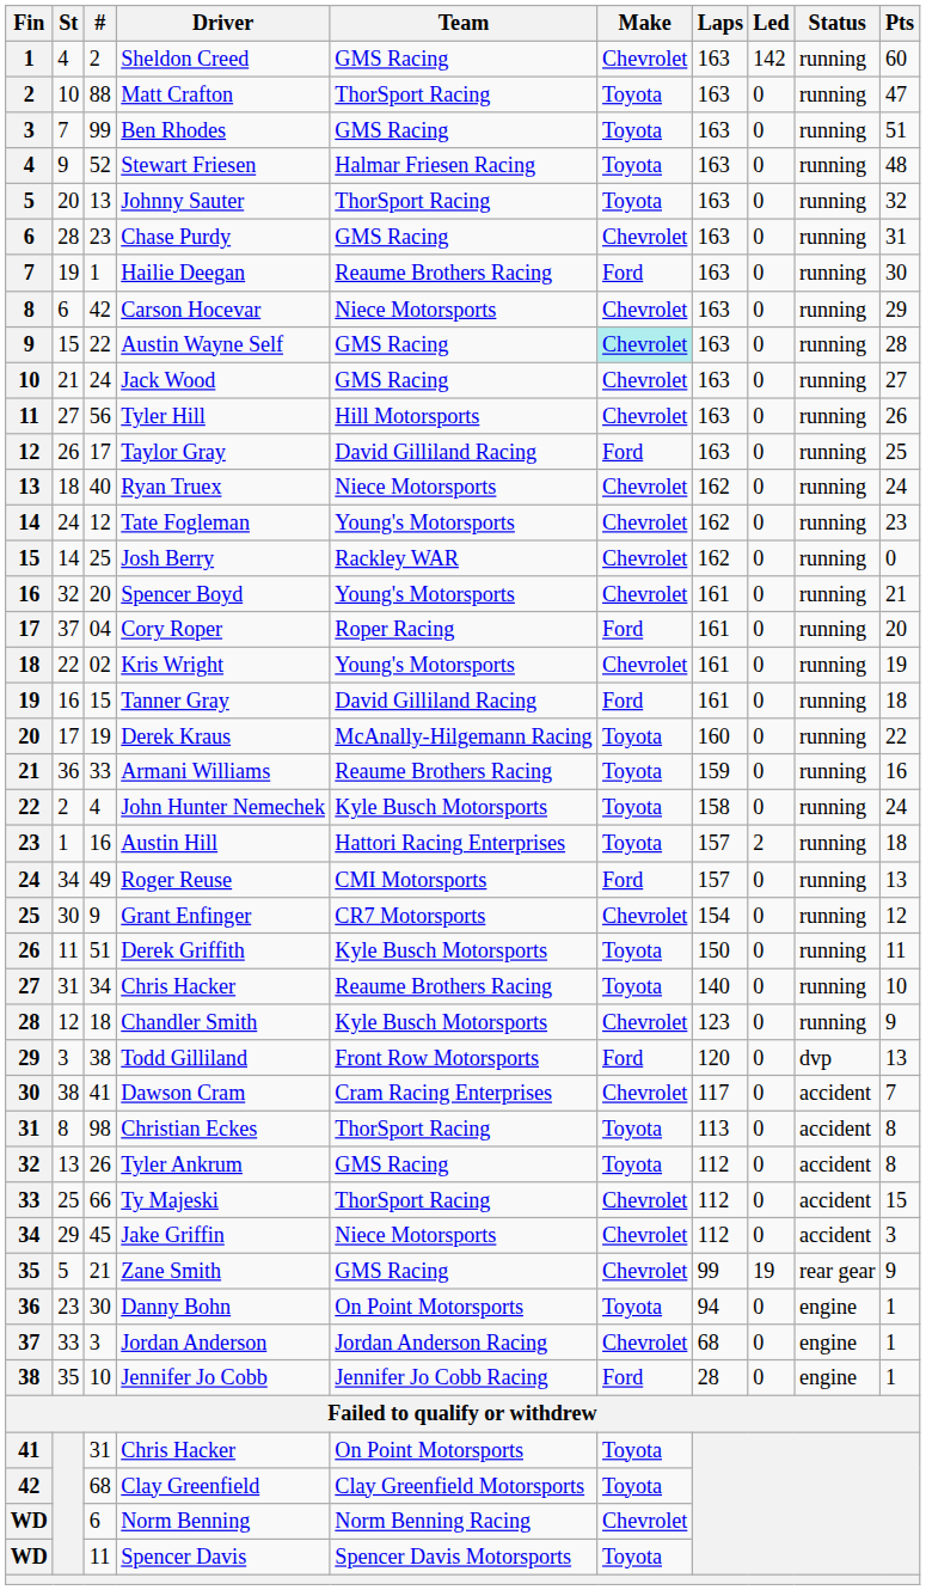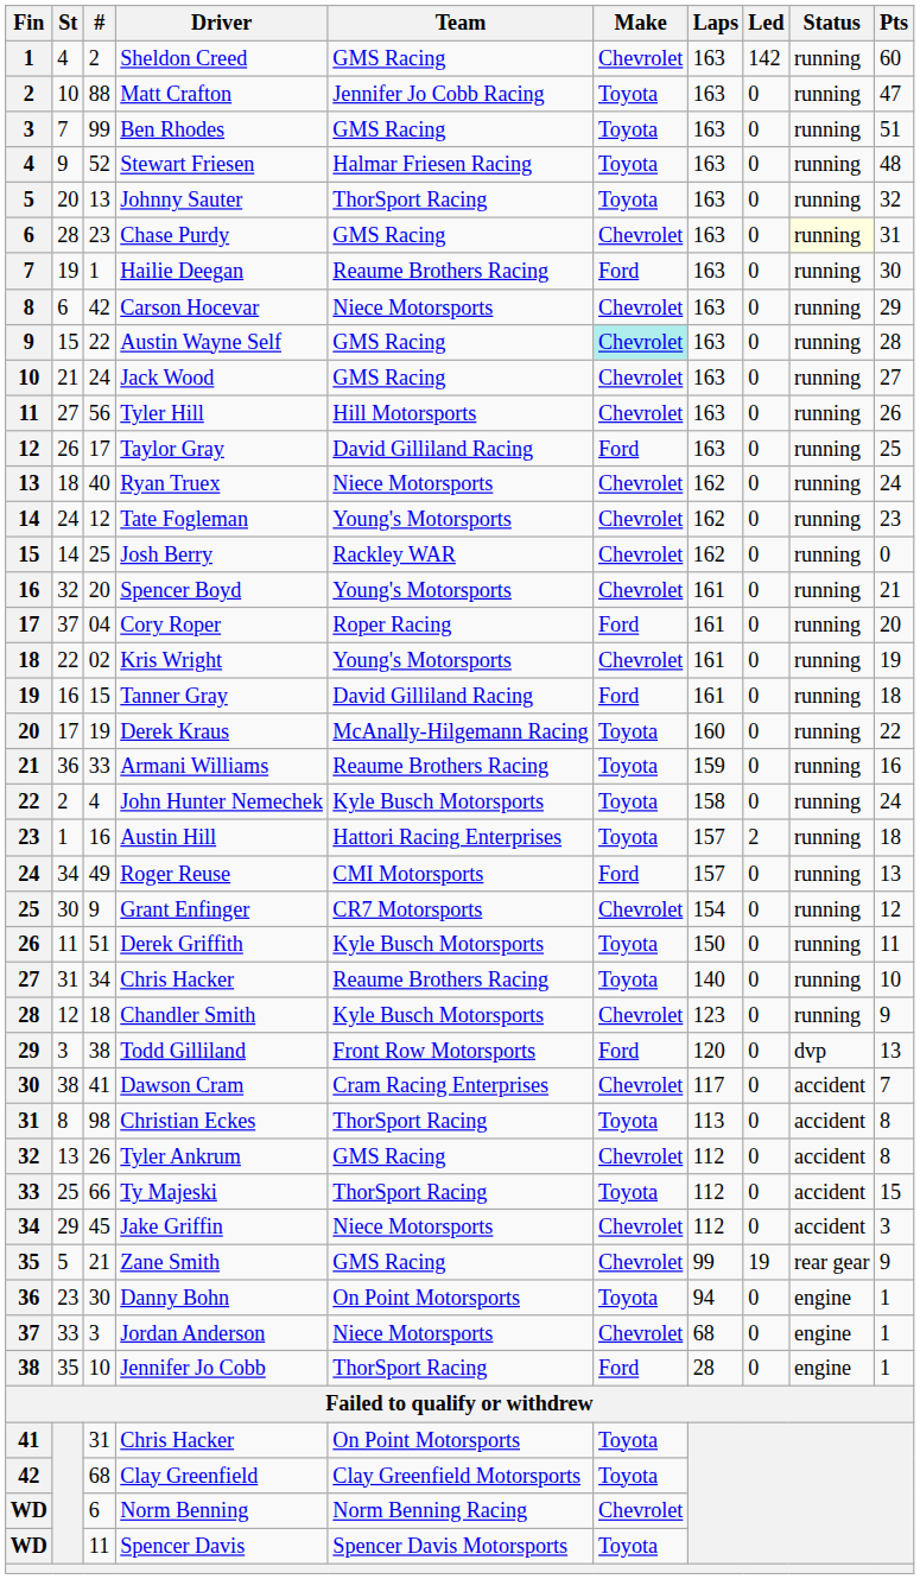 <table class="wikitable" style="font-size:95%">
 <tr>
 <th>Fin</th>
 <th>St</th>
 <th>#</th>
 <th>Driver</th>
 <th>Team</th>
 <th>Make</th>
 <th>Laps</th>
 <th>Led</th>
 <th>Status</th>
 <th>Pts</th>
 </tr>
 <tr>
 <th>1</th>
 <td>4</td>
 <td>2</td>
 <td><a href='#'>Sheldon Creed</a></td>
 <td><a href='#'>GMS Racing</a></td>
 <td><a href='#'>Chevrolet</a></td>
 <td>163</td>
 <td>142</td>
 <td>running</td>
 <td>60</td>
 </tr>
 <tr>
 <th>2</th>
 <td>10</td>
 <td>88</td>
 <td><a href='#'>Matt Crafton</a></td>
-<td><a href='#'>ThorSport Racing</a></td>
+<td><a href='#'>Jennifer Jo Cobb Racing</a></td>
 <td><a href='#'>Toyota</a></td>
 <td>163</td>
 <td>0</td>
 <td>running</td>
 <td>47</td>
 </tr>
 <tr>
 <th>3</th>
 <td>7</td>
 <td>99</td>
 <td><a href='#'>Ben Rhodes</a></td>
 <td><a href='#'>GMS Racing</a></td>
 <td><a href='#'>Toyota</a></td>
 <td>163</td>
 <td>0</td>
 <td>running</td>
 <td>51</td>
 </tr>
 <tr>
 <th>4</th>
 <td>9</td>
 <td>52</td>
 <td><a href='#'>Stewart Friesen</a></td>
 <td><a href='#'>Halmar Friesen Racing</a></td>
 <td><a href='#'>Toyota</a></td>
 <td>163</td>
 <td>0</td>
 <td>running</td>
 <td>48</td>
 </tr>
 <tr>
 <th>5</th>
 <td>20</td>
 <td>13</td>
 <td><a href='#'>Johnny Sauter</a></td>
 <td><a href='#'>ThorSport Racing</a></td>
 <td><a href='#'>Toyota</a></td>
 <td>163</td>
 <td>0</td>
 <td>running</td>
 <td>32</td>
 </tr>
 <tr>
 <th>6</th>
 <td>28</td>
 <td>23</td>
 <td><a href='#'>Chase Purdy</a></td>
 <td><a href='#'>GMS Racing</a></td>
 <td><a href='#'>Chevrolet</a></td>
 <td>163</td>
 <td>0</td>
-<td>running</td>
+<td style="background: lightyellow;">running</td>
 <td>31</td>
 </tr>
 <tr>
 <th>7</th>
 <td>19</td>
 <td>1</td>
 <td><a href='#'>Hailie Deegan</a></td>
 <td><a href='#'>Reaume Brothers Racing</a></td>
 <td><a href='#'>Ford</a></td>
 <td>163</td>
 <td>0</td>
 <td>running</td>
 <td>30</td>
 </tr>
 <tr>
 <th>8</th>
 <td>6</td>
 <td>42</td>
 <td><a href='#'>Carson Hocevar</a></td>
 <td><a href='#'>Niece Motorsports</a></td>
 <td><a href='#'>Chevrolet</a></td>
 <td>163</td>
 <td>0</td>
 <td>running</td>
 <td>29</td>
 </tr>
 <tr>
 <th>9</th>
 <td>15</td>
 <td>22</td>
 <td><a href='#'>Austin Wayne Self</a></td>
 <td><a href='#'>GMS Racing</a></td>
 <td style="background: paleturquoise;"><a href='#'>Chevrolet</a></td>
 <td>163</td>
 <td>0</td>
 <td>running</td>
 <td>28</td>
 </tr>
 <tr>
 <th>10</th>
 <td>21</td>
 <td>24</td>
 <td><a href='#'>Jack Wood</a></td>
 <td><a href='#'>GMS Racing</a></td>
 <td><a href='#'>Chevrolet</a></td>
 <td>163</td>
 <td>0</td>
 <td>running</td>
 <td>27</td>
 </tr>
 <tr>
 <th>11</th>
 <td>27</td>
 <td>56</td>
 <td><a href='#'>Tyler Hill</a></td>
 <td><a href='#'>Hill Motorsports</a></td>
 <td><a href='#'>Chevrolet</a></td>
 <td>163</td>
 <td>0</td>
 <td>running</td>
 <td>26</td>
 </tr>
 <tr>
 <th>12</th>
 <td>26</td>
 <td>17</td>
 <td><a href='#'>Taylor Gray</a></td>
 <td><a href='#'>David Gilliland Racing</a></td>
 <td><a href='#'>Ford</a></td>
 <td>163</td>
 <td>0</td>
 <td>running</td>
 <td>25</td>
 </tr>
 <tr>
 <th>13</th>
 <td>18</td>
 <td>40</td>
 <td><a href='#'>Ryan Truex</a></td>
 <td><a href='#'>Niece Motorsports</a></td>
 <td><a href='#'>Chevrolet</a></td>
 <td>162</td>
 <td>0</td>
 <td>running</td>
 <td>24</td>
 </tr>
 <tr>
 <th>14</th>
 <td>24</td>
 <td>12</td>
 <td><a href='#'>Tate Fogleman</a></td>
 <td><a href='#'>Young's Motorsports</a></td>
 <td><a href='#'>Chevrolet</a></td>
 <td>162</td>
 <td>0</td>
 <td>running</td>
 <td>23</td>
 </tr>
 <tr>
 <th>15</th>
 <td>14</td>
 <td>25</td>
 <td><a href='#'>Josh Berry</a></td>
 <td><a href='#'>Rackley WAR</a></td>
 <td><a href='#'>Chevrolet</a></td>
 <td>162</td>
 <td>0</td>
 <td>running</td>
 <td>0</td>
 </tr>
 <tr>
 <th>16</th>
 <td>32</td>
 <td>20</td>
 <td><a href='#'>Spencer Boyd</a></td>
 <td><a href='#'>Young's Motorsports</a></td>
 <td><a href='#'>Chevrolet</a></td>
 <td>161</td>
 <td>0</td>
 <td>running</td>
 <td>21</td>
 </tr>
 <tr>
 <th>17</th>
 <td>37</td>
 <td>04</td>
 <td><a href='#'>Cory Roper</a></td>
 <td><a href='#'>Roper Racing</a></td>
 <td><a href='#'>Ford</a></td>
 <td>161</td>
 <td>0</td>
 <td>running</td>
 <td>20</td>
 </tr>
 <tr>
 <th>18</th>
 <td>22</td>
 <td>02</td>
 <td><a href='#'>Kris Wright</a></td>
 <td><a href='#'>Young's Motorsports</a></td>
 <td><a href='#'>Chevrolet</a></td>
 <td>161</td>
 <td>0</td>
 <td>running</td>
 <td>19</td>
 </tr>
 <tr>
 <th>19</th>
 <td>16</td>
 <td>15</td>
 <td><a href='#'>Tanner Gray</a></td>
 <td><a href='#'>David Gilliland Racing</a></td>
 <td><a href='#'>Ford</a></td>
 <td>161</td>
 <td>0</td>
 <td>running</td>
 <td>18</td>
 </tr>
 <tr>
 <th>20</th>
 <td>17</td>
 <td>19</td>
 <td><a href='#'>Derek Kraus</a></td>
 <td><a href='#'>McAnally-Hilgemann Racing</a></td>
 <td><a href='#'>Toyota</a></td>
 <td>160</td>
 <td>0</td>
 <td>running</td>
 <td>22</td>
 </tr>
 <tr>
 <th>21</th>
 <td>36</td>
 <td>33</td>
 <td><a href='#'>Armani Williams</a></td>
 <td><a href='#'>Reaume Brothers Racing</a></td>
 <td><a href='#'>Toyota</a></td>
 <td>159</td>
 <td>0</td>
 <td>running</td>
 <td>16</td>
 </tr>
 <tr>
 <th>22</th>
 <td>2</td>
 <td>4</td>
 <td><a href='#'>John Hunter Nemechek</a></td>
 <td><a href='#'>Kyle Busch Motorsports</a></td>
 <td><a href='#'>Toyota</a></td>
 <td>158</td>
 <td>0</td>
 <td>running</td>
 <td>24</td>
 </tr>
 <tr>
 <th>23</th>
 <td>1</td>
 <td>16</td>
 <td><a href='#'>Austin Hill</a></td>
 <td><a href='#'>Hattori Racing Enterprises</a></td>
 <td><a href='#'>Toyota</a></td>
 <td>157</td>
 <td>2</td>
 <td>running</td>
 <td>18</td>
 </tr>
 <tr>
 <th>24</th>
 <td>34</td>
 <td>49</td>
 <td><a href='#'>Roger Reuse</a></td>
 <td><a href='#'>CMI Motorsports</a></td>
 <td><a href='#'>Ford</a></td>
 <td>157</td>
 <td>0</td>
 <td>running</td>
 <td>13</td>
 </tr>
 <tr>
 <th>25</th>
 <td>30</td>
 <td>9</td>
 <td><a href='#'>Grant Enfinger</a></td>
 <td><a href='#'>CR7 Motorsports</a></td>
 <td><a href='#'>Chevrolet</a></td>
 <td>154</td>
 <td>0</td>
 <td>running</td>
 <td>12</td>
 </tr>
 <tr>
 <th>26</th>
 <td>11</td>
 <td>51</td>
 <td><a href='#'>Derek Griffith</a></td>
 <td><a href='#'>Kyle Busch Motorsports</a></td>
 <td><a href='#'>Toyota</a></td>
 <td>150</td>
 <td>0</td>
 <td>running</td>
 <td>11</td>
 </tr>
 <tr>
 <th>27</th>
 <td>31</td>
 <td>34</td>
 <td><a href='#'>Chris Hacker</a></td>
 <td><a href='#'>Reaume Brothers Racing</a></td>
 <td><a href='#'>Toyota</a></td>
 <td>140</td>
 <td>0</td>
 <td>running</td>
 <td>10</td>
 </tr>
 <tr>
 <th>28</th>
 <td>12</td>
 <td>18</td>
 <td><a href='#'>Chandler Smith</a></td>
 <td><a href='#'>Kyle Busch Motorsports</a></td>
 <td><a href='#'>Chevrolet</a></td>
 <td>123</td>
 <td>0</td>
 <td>running</td>
 <td>9</td>
 </tr>
 <tr>
 <th>29</th>
 <td>3</td>
 <td>38</td>
 <td><a href='#'>Todd Gilliland</a></td>
 <td><a href='#'>Front Row Motorsports</a></td>
 <td><a href='#'>Ford</a></td>
 <td>120</td>
 <td>0</td>
 <td>dvp</td>
 <td>13</td>
 </tr>
 <tr>
 <th>30</th>
 <td>38</td>
 <td>41</td>
 <td><a href='#'>Dawson Cram</a></td>
 <td><a href='#'>Cram Racing Enterprises</a></td>
 <td><a href='#'>Chevrolet</a></td>
 <td>117</td>
 <td>0</td>
 <td>accident</td>
 <td>7</td>
 </tr>
 <tr>
 <th>31</th>
 <td>8</td>
 <td>98</td>
 <td><a href='#'>Christian Eckes</a></td>
 <td><a href='#'>ThorSport Racing</a></td>
 <td><a href='#'>Toyota</a></td>
 <td>113</td>
 <td>0</td>
 <td>accident</td>
 <td>8</td>
 </tr>
 <tr>
 <th>32</th>
 <td>13</td>
 <td>26</td>
 <td><a href='#'>Tyler Ankrum</a></td>
 <td><a href='#'>GMS Racing</a></td>
-<td><a href='#'>Toyota</a></td>
+<td><a href='#'>Chevrolet</a></td>
 <td>112</td>
 <td>0</td>
 <td>accident</td>
 <td>8</td>
 </tr>
 <tr>
 <th>33</th>
 <td>25</td>
 <td>66</td>
 <td><a href='#'>Ty Majeski</a></td>
 <td><a href='#'>ThorSport Racing</a></td>
-<td><a href='#'>Chevrolet</a></td>
+<td><a href='#'>Toyota</a></td>
 <td>112</td>
 <td>0</td>
 <td>accident</td>
 <td>15</td>
 </tr>
 <tr>
 <th>34</th>
 <td>29</td>
 <td>45</td>
 <td><a href='#'>Jake Griffin</a></td>
 <td><a href='#'>Niece Motorsports</a></td>
 <td><a href='#'>Chevrolet</a></td>
 <td>112</td>
 <td>0</td>
 <td>accident</td>
 <td>3</td>
 </tr>
 <tr>
 <th>35</th>
 <td>5</td>
 <td>21</td>
 <td><a href='#'>Zane Smith</a></td>
 <td><a href='#'>GMS Racing</a></td>
 <td><a href='#'>Chevrolet</a></td>
 <td>99</td>
 <td>19</td>
 <td>rear gear</td>
 <td>9</td>
 </tr>
 <tr>
 <th>36</th>
 <td>23</td>
 <td>30</td>
 <td><a href='#'>Danny Bohn</a></td>
 <td><a href='#'>On Point Motorsports</a></td>
 <td><a href='#'>Toyota</a></td>
 <td>94</td>
 <td>0</td>
 <td>engine</td>
 <td>1</td>
 </tr>
 <tr>
 <th>37</th>
 <td>33</td>
 <td>3</td>
 <td><a href='#'>Jordan Anderson</a></td>
-<td><a href='#'>Jordan Anderson Racing</a></td>
+<td><a href='#'>Niece Motorsports</a></td>
 <td><a href='#'>Chevrolet</a></td>
 <td>68</td>
 <td>0</td>
 <td>engine</td>
 <td>1</td>
 </tr>
 <tr>
 <th>38</th>
 <td>35</td>
 <td>10</td>
 <td><a href='#'>Jennifer Jo Cobb</a></td>
-<td><a href='#'>Jennifer Jo Cobb Racing</a></td>
+<td><a href='#'>ThorSport Racing</a></td>
 <td><a href='#'>Ford</a></td>
 <td>28</td>
 <td>0</td>
 <td>engine</td>
 <td>1</td>
 </tr>
 <tr>
 <th colspan="10">Failed to qualify or withdrew</th>
 </tr>
 <tr>
 <th>41</th>
 <th rowspan="4"></th>
 <td>31</td>
 <td><a href='#'>Chris Hacker</a></td>
 <td><a href='#'>On Point Motorsports</a></td>
 <td><a href='#'>Toyota</a></td>
 <th colspan="4" rowspan="4"></th>
 </tr>
 <tr>
 <th>42</th>
 <td>68</td>
 <td><a href='#'>Clay Greenfield</a></td>
 <td><a href='#'>Clay Greenfield Motorsports</a></td>
 <td><a href='#'>Toyota</a></td>
 </tr>
 <tr>
 <th>WD</th>
 <td>6</td>
 <td><a href='#'>Norm Benning</a></td>
 <td><a href='#'>Norm Benning Racing</a></td>
 <td><a href='#'>Chevrolet</a></td>
 </tr>
 <tr>
 <th>WD</th>
 <td>11</td>
 <td><a href='#'>Spencer Davis</a></td>
 <td><a href='#'>Spencer Davis Motorsports</a></td>
 <td><a href='#'>Toyota</a></td>
 </tr>
 <tr>
 <th colspan="10"></th>
 </tr>
 </table>
